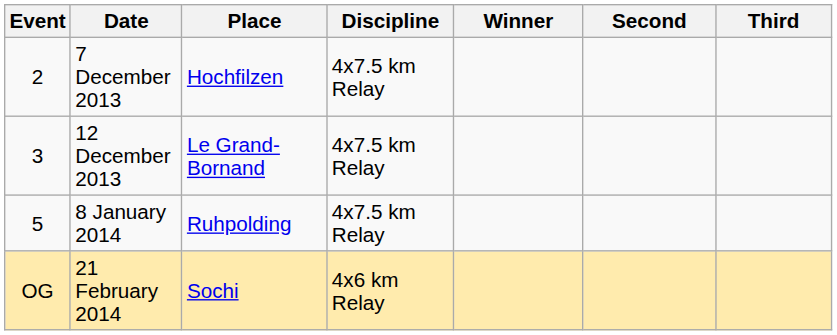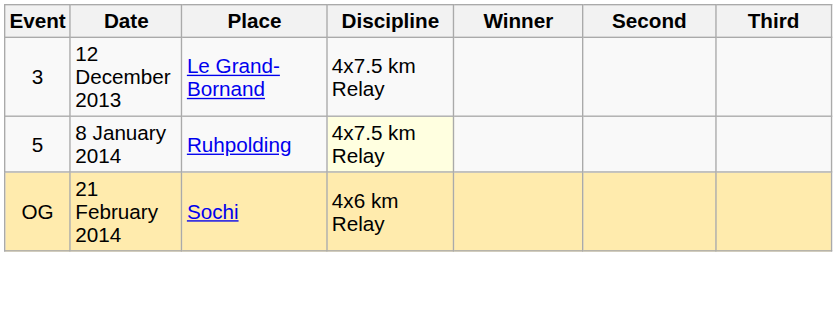 <table class="wikitable" style="font-size:95%;">
 <tr>
 <th width="30">Event</th>
 <th width="90">Date</th>
 <th width="169">Place</th>
 <th width="130">Discipline</th>
 <th width="200">Winner</th>
 <th width="200">Second</th>
 <th width="200">Third</th>
-</tr>
-<tr>
-<td align=center>2</td>
-<td>7 December 2013</td>
-<td> <a href='#'>Hochfilzen</a></td>
-<td>4x7.5 km Relay</td>
-<td></td>
-<td></td>
-<td></td>
 </tr>
 <tr>
 <td align=center>3</td>
 <td>12 December 2013</td>
 <td> <a href='#'>Le Grand-Bornand</a></td>
 <td>4x7.5 km Relay</td>
 <td></td>
 <td></td>
 <td></td>
 </tr>
 <tr>
 <td align=center>5</td>
 <td>8 January 2014</td>
 <td> <a href='#'>Ruhpolding</a></td>
-<td>4x7.5 km Relay</td>
+<td style="background: lightyellow;">4x7.5 km Relay</td>
 <td></td>
 <td></td>
 <td></td>
 </tr>
 <tr style="background:#FFEBAD">
 <td align=center>OG</td>
 <td>21 February 2014</td>
 <td> <a href='#'>Sochi</a></td>
 <td>4x6 km Relay</td>
 <td></td>
 <td></td>
 <td></td>
 </tr>
 </table>
